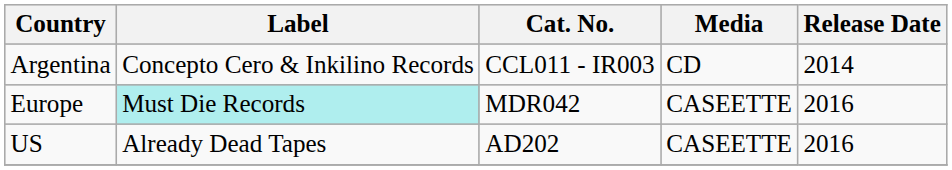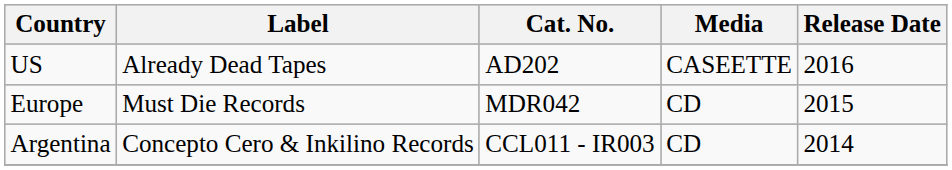 <table class="wikitable">
 <tr>
 <th>Country</th>
 <th>Label</th>
 <th>Cat. No.</th>
 <th>Media</th>
 <th>Release Date</th>
 </tr>
 <tr>
+<td>US</td>
+<td>Already Dead Tapes</td>
+<td>AD202</td>
+<td>CASEETTE</td>
+<td>2016</td>
+</tr>
+<tr>
+<td>Europe</td>
+<td>Must Die Records</td>
+<td>MDR042</td>
+<td>CD</td>
+<td>2015</td>
+</tr>
+<tr>
 <td>Argentina</td>
 <td>Concepto Cero & Inkilino Records</td>
 <td>CCL011 - IR003</td>
 <td>CD</td>
 <td>2014</td>
 </tr>
 <tr>
-<td>Europe</td>
-<td style="background: paleturquoise;">Must Die Records</td>
-<td>MDR042</td>
-<td>CASEETTE</td>
-<td>2016</td>
-</tr>
-<tr>
-<td>US</td>
-<td>Already Dead Tapes</td>
-<td>AD202</td>
-<td>CASEETTE</td>
-<td>2016</td>
-</tr>
-<tr>
 </tr>
 </table>
